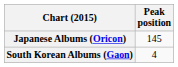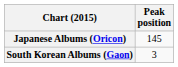 <table class="wikitable plainrowheaders" style="text-align:center;">
 <tr>
 <th scope="col">Chart (2015)</th>
 <th scope="col">Peak<br>position</th>
 </tr>
 <tr>
 <th scope="row">Japanese Albums (<a href='#'>Oricon</a>)</th>
 <td>145</td>
 </tr>
 <tr>
 <th scope="row">South Korean Albums (<a href='#'>Gaon</a>)</th>
-<td>4</td>
+<td>3</td>
 </tr>
 </table>
